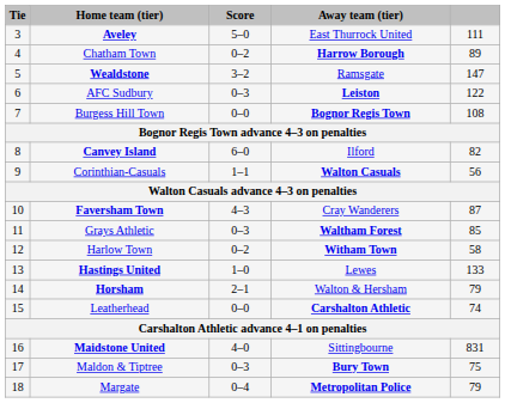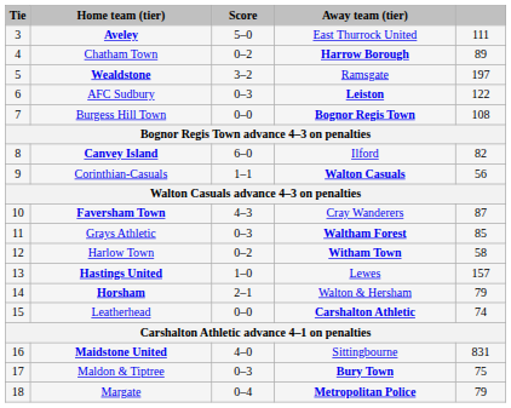 <table class="wikitable" style="width: 600px; background:WhiteSmoke; text-align:center; font-size:90%">
 <tr>
 <td scope="col" style="width:  5.00%; background:silver;"><strong>Tie</strong></td>
 <td scope="col" style="width: 36.25%; background:silver;"><strong>Home team (tier)</strong></td>
 <td scope="col" style="width: 12.50%; background:silver;"><strong>Score</strong></td>
 <td scope="col" style="width: 36.25%; background:silver;"><strong>Away team (tier)</strong></td>
 <td scope="col" style="width: 10.00%; background:silver;"><strong></strong></td>
 </tr>
 <tr>
 <td>3</td>
 <td><strong><a href='#'>Aveley</a></strong></td>
 <td>5–0</td>
 <td><a href='#'>East Thurrock United</a></td>
 <td>111</td>
 </tr>
 <tr>
 <td>4</td>
 <td><a href='#'>Chatham Town</a></td>
 <td>0–2</td>
 <td><strong><a href='#'>Harrow Borough</a></strong></td>
 <td>89</td>
 </tr>
 <tr>
 <td>5</td>
 <td><strong><a href='#'>Wealdstone</a></strong></td>
 <td>3–2</td>
 <td><a href='#'>Ramsgate</a></td>
-<td>147</td>
+<td>197</td>
 </tr>
 <tr>
 <td>6</td>
 <td><a href='#'>AFC Sudbury</a></td>
 <td>0–3</td>
 <td><strong><a href='#'>Leiston</a></strong></td>
 <td>122</td>
 </tr>
 <tr>
 <td>7</td>
 <td><a href='#'>Burgess Hill Town</a></td>
 <td>0–0</td>
 <td><strong><a href='#'>Bognor Regis Town</a></strong></td>
 <td>108</td>
 </tr>
 <tr>
 <th colspan="5">Bognor Regis Town advance 4–3 on penalties</th>
 </tr>
 <tr>
 <td>8</td>
 <td><strong><a href='#'>Canvey Island</a></strong></td>
 <td>6–0</td>
 <td><a href='#'>Ilford</a></td>
 <td>82</td>
 </tr>
 <tr>
 <td>9</td>
 <td><a href='#'>Corinthian-Casuals</a></td>
 <td>1–1</td>
 <td><strong><a href='#'>Walton Casuals</a></strong></td>
 <td>56</td>
 </tr>
 <tr>
 <th colspan="5">Walton Casuals advance 4–3 on penalties</th>
 </tr>
 <tr>
 <td>10</td>
 <td><strong><a href='#'>Faversham Town</a></strong></td>
 <td>4–3</td>
 <td><a href='#'>Cray Wanderers</a></td>
 <td>87</td>
 </tr>
 <tr>
 <td>11</td>
 <td><a href='#'>Grays Athletic</a></td>
 <td>0–3</td>
 <td><strong><a href='#'>Waltham Forest</a></strong></td>
 <td>85</td>
 </tr>
 <tr>
 <td>12</td>
 <td><a href='#'>Harlow Town</a></td>
 <td>0–2</td>
 <td><strong><a href='#'>Witham Town</a></strong></td>
 <td>58</td>
 </tr>
 <tr>
 <td>13</td>
 <td><strong><a href='#'>Hastings United</a></strong></td>
 <td>1–0</td>
 <td><a href='#'>Lewes</a></td>
-<td>133</td>
+<td>157</td>
 </tr>
 <tr>
 <td>14</td>
 <td><strong><a href='#'>Horsham</a></strong></td>
 <td>2–1</td>
 <td><a href='#'>Walton & Hersham</a></td>
 <td>79</td>
 </tr>
 <tr>
 <td>15</td>
 <td><a href='#'>Leatherhead</a></td>
 <td>0–0</td>
 <td><strong><a href='#'>Carshalton Athletic</a></strong></td>
 <td>74</td>
 </tr>
 <tr>
 <th colspan="5">Carshalton Athletic advance 4–1 on penalties</th>
 </tr>
 <tr>
 <td>16</td>
 <td><strong><a href='#'>Maidstone United</a></strong></td>
 <td>4–0</td>
 <td><a href='#'>Sittingbourne</a></td>
 <td>831</td>
 </tr>
 <tr>
 <td>17</td>
 <td><a href='#'>Maldon & Tiptree</a></td>
 <td>0–3</td>
 <td><strong><a href='#'>Bury Town</a></strong></td>
 <td>75</td>
 </tr>
 <tr>
 <td>18</td>
 <td><a href='#'>Margate</a></td>
 <td>0–4</td>
 <td><strong><a href='#'>Metropolitan Police</a></strong></td>
 <td>79</td>
 </tr>
 </table>
